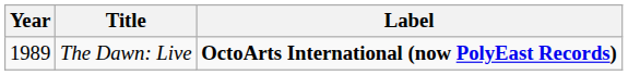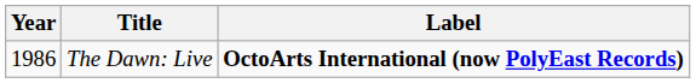 <table class="wikitable">
 <tr>
 <th><strong>Year</strong></th>
 <th><strong>Title</strong></th>
 <th><strong>Label</strong></th>
 </tr>
 <tr>
-<td>1989</td>
+<td>1986</td>
 <td><em>The Dawn: Live</em></td>
 <td><strong>OctoArts International (now <a href='#'>PolyEast Records</a>)</strong></td>
 </tr>
 </table>
